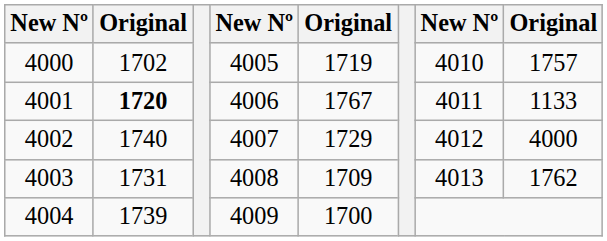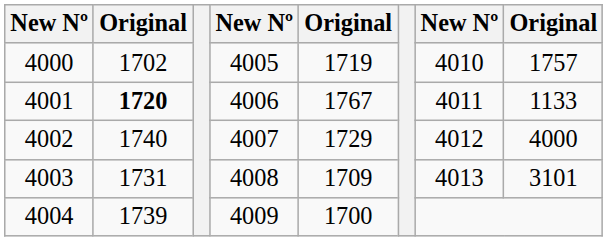 <table class="wikitable">
 <tr>
 <th>New Nº</th>
 <th>Original</th>
 <th rowspan=6> </th>
 <th>New Nº</th>
 <th>Original</th>
 <th rowspan=6> </th>
 <th>New Nº</th>
 <th>Original</th>
 </tr>
 <tr style="text-align:center">
 <td>4000</td>
 <td>1702</td>
 <td>4005</td>
 <td>1719</td>
 <td>4010</td>
 <td>1757</td>
 </tr>
 <tr style="text-align:center">
 <td>4001</td>
 <td><strong>1720</strong></td>
 <td>4006</td>
 <td>1767</td>
 <td>4011</td>
 <td>1133</td>
 </tr>
 <tr style="text-align:center">
 <td>4002</td>
 <td>1740</td>
 <td>4007</td>
 <td>1729</td>
 <td>4012</td>
 <td>4000</td>
 </tr>
 <tr style="text-align:center">
 <td>4003</td>
 <td>1731</td>
 <td>4008</td>
 <td>1709</td>
 <td>4013</td>
-<td>1762</td>
+<td>3101</td>
 </tr>
 <tr style="text-align:center">
 <td>4004</td>
 <td>1739</td>
 <td>4009</td>
 <td>1700</td>
 </tr>
 </table>
